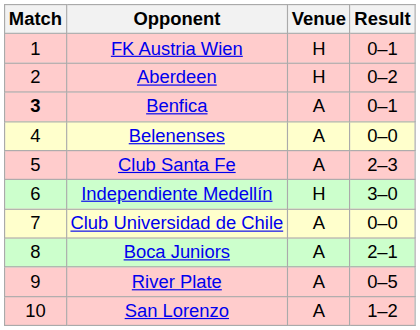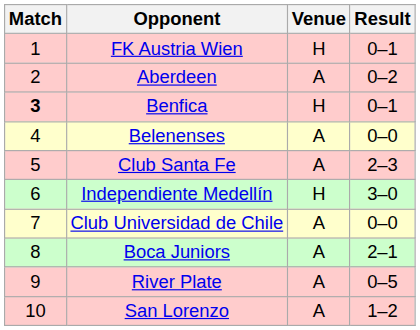 <table class="wikitable" style="font-size:100%; text-align:center">
 <tr>
 <th>Match</th>
 <th>Opponent</th>
 <th>Venue</th>
 <th>Result</th>
 </tr>
 <tr style="background: #FFCCCC;">
 <td align="center">1</td>
 <td><a href='#'>FK Austria Wien</a></td>
 <td>H</td>
 <td>0–1</td>
 </tr>
 <tr style="background: #FFCCCC;">
 <td align="center">2</td>
 <td><a href='#'>Aberdeen</a></td>
-<td>H</td>
+<td>A</td>
 <td>0–2</td>
 </tr>
 <tr style="background: #FFCCCC;">
 <td align="center"><strong>3</strong></td>
 <td><a href='#'>Benfica</a></td>
-<td>A</td>
+<td>H</td>
 <td>0–1</td>
 </tr>
 <tr style="background: #FFFFCC;">
 <td align="center">4</td>
 <td><a href='#'>Belenenses</a></td>
 <td>A</td>
 <td>0–0</td>
 </tr>
 <tr style="background: #FFCCCC;">
 <td align="center">5</td>
 <td><a href='#'>Club Santa Fe</a></td>
 <td>A</td>
 <td>2–3</td>
 </tr>
 <tr style="background: #CCFFCC;">
 <td align="center">6</td>
 <td><a href='#'>Independiente Medellín</a></td>
 <td>H</td>
 <td>3–0</td>
 </tr>
 <tr style="background: #FFFFCC;">
 <td align="center">7</td>
 <td><a href='#'>Club Universidad de Chile</a></td>
 <td>A</td>
 <td>0–0</td>
 </tr>
 <tr style="background: #CCFFCC;">
 <td align="center">8</td>
 <td><a href='#'>Boca Juniors</a></td>
 <td>A</td>
 <td>2–1</td>
 </tr>
 <tr style="background: #FFCCCC;">
 <td align="center">9</td>
 <td><a href='#'>River Plate</a></td>
 <td>A</td>
 <td>0–5</td>
 </tr>
 <tr style="background: #FFCCCC;">
 <td align="center">10</td>
 <td><a href='#'>San Lorenzo</a></td>
 <td>A</td>
 <td>1–2</td>
 </tr>
 </table>
